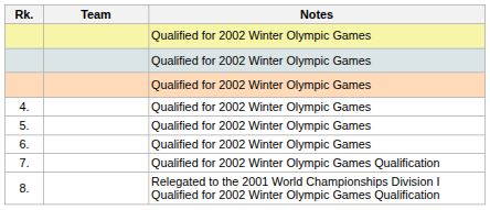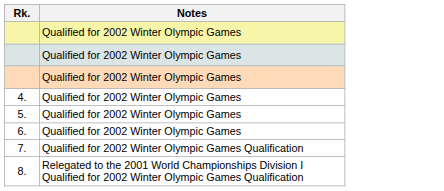 <table class="wikitable" style="border:1px solid #AAAAAA;font-size:90%">
 <tr bgcolor="#E4E4E4">
 <th style="border-bottom:1px solid #AAAAAA" width=40>Rk.</th>
-<th style="border-bottom:1px solid #AAAAAA" width=120>Team</th>
 <th style="border-bottom:1px solid #AAAAAA" width=400>Notes</th>
 </tr>
 <tr bgcolor="#F7F6A8">
 <td align="center" style="height:23px"></td>
-<td><strong></strong></td>
 <td>Qualified for 2002 Winter Olympic Games</td>
 </tr>
 <tr bgcolor="#DCE5E5">
 <td align="center" style="height:23px"></td>
-<td></td>
 <td>Qualified for 2002 Winter Olympic Games</td>
 </tr>
 <tr bgcolor="#FFDAB9">
 <td align="center" style="height:23px"></td>
-<td></td>
 <td>Qualified for 2002 Winter Olympic Games</td>
 </tr>
 <tr style="background:#ffffff;">
 <td align="center">4.</td>
-<td></td>
 <td>Qualified for 2002 Winter Olympic Games</td>
 </tr>
 <tr style="background:#ffffff;">
 <td align="center">5.</td>
-<td></td>
 <td>Qualified for 2002 Winter Olympic Games</td>
 </tr>
 <tr style="background:#ffffff;">
 <td align="center">6.</td>
-<td></td>
 <td>Qualified for 2002 Winter Olympic Games</td>
 </tr>
 <tr style="background:#ffffff;">
 <td align="center">7.</td>
-<td></td>
 <td>Qualified for 2002 Winter Olympic Games Qualification</td>
 </tr>
 <tr style="background:#ffffff;">
 <td align="center">8.</td>
-<td></td>
 <td>Relegated to the 2001 World Championships Division I<br>Qualified for 2002 Winter Olympic Games Qualification</td>
 </tr>
 </table>
